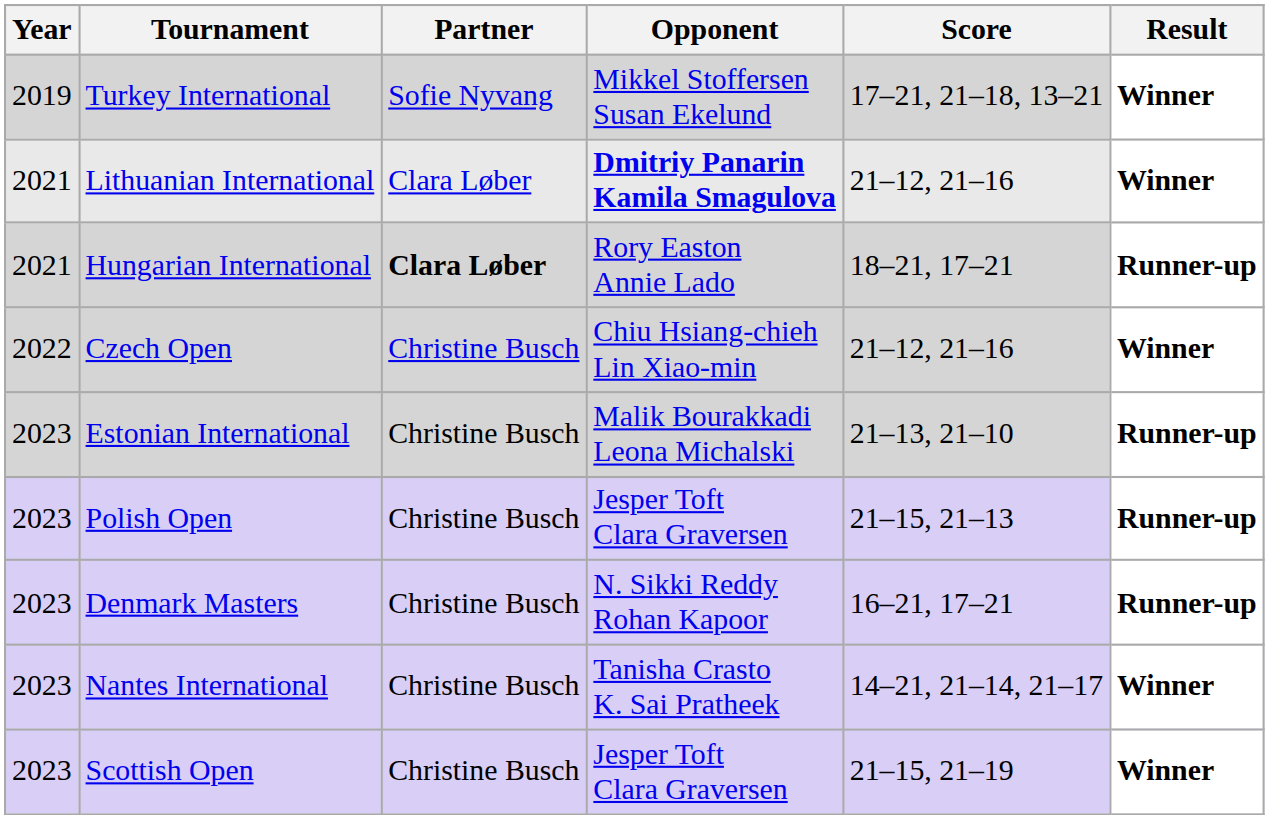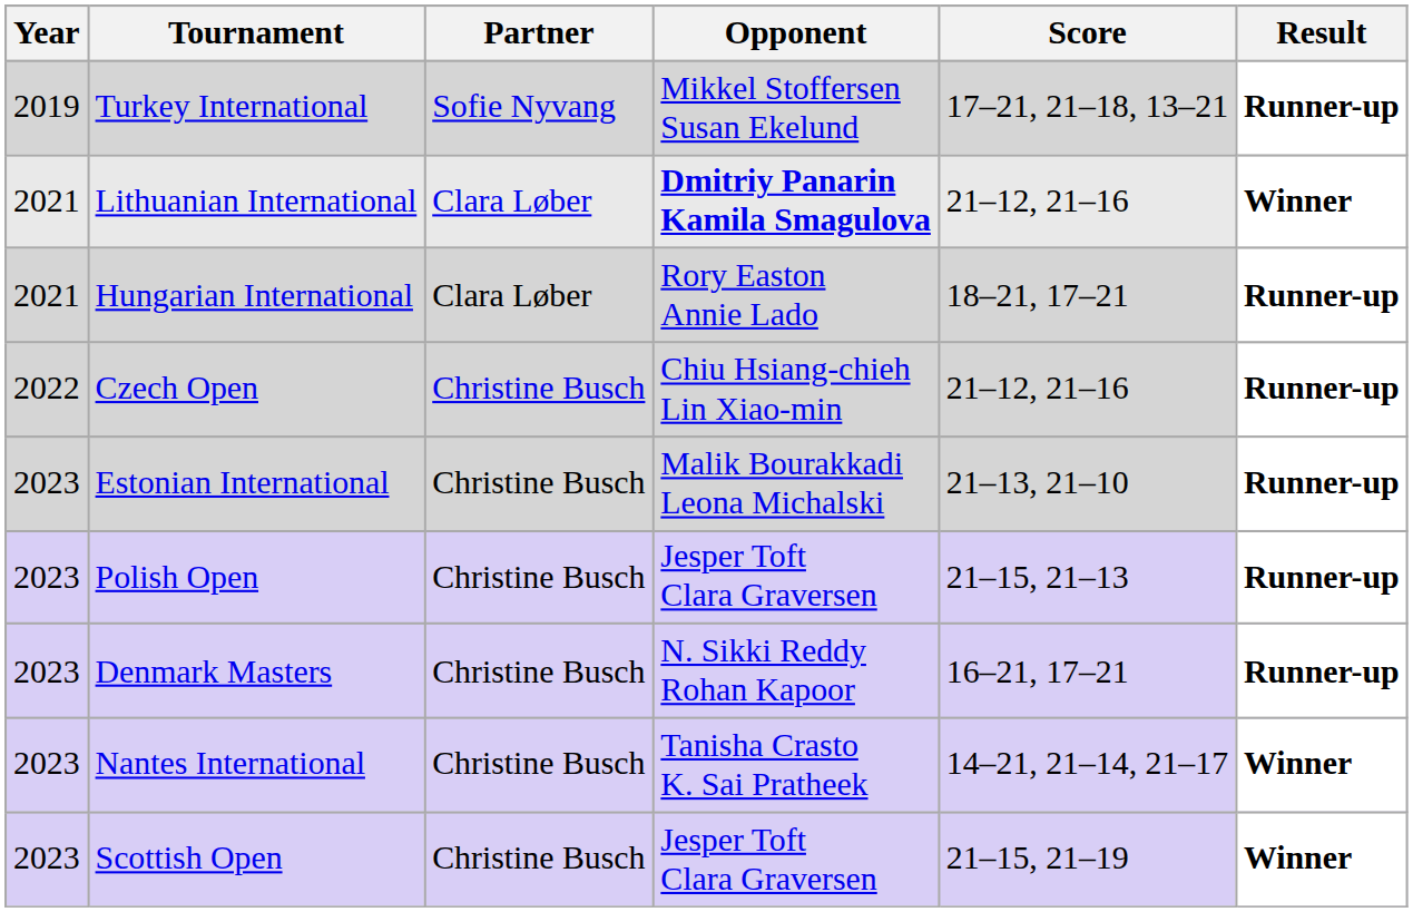 <table class="sortable wikitable" style="font-size: 90%;">
 <tr>
 <th>Year</th>
 <th>Tournament</th>
 <th>Partner</th>
 <th>Opponent</th>
 <th>Score</th>
 <th>Result</th>
 </tr>
 <tr style="background:#D5D5D5">
 <td align="center">2019</td>
 <td align="left"><a href='#'>Turkey International</a></td>
 <td align="left"> <a href='#'>Sofie Nyvang</a></td>
 <td align="left"> <a href='#'>Mikkel Stoffersen</a><br> <a href='#'>Susan Ekelund</a></td>
 <td align="left">17–21, 21–18, 13–21</td>
-<td style="text-align:left; background:white"> <strong>Winner</strong></td>
+<td style="text-align:left; background:white"> <strong>Runner-up</strong></td>
 </tr>
 <tr style="background:#E9E9E9">
 <td align="center">2021</td>
 <td align="left"><a href='#'>Lithuanian International</a></td>
 <td align="left"> <a href='#'>Clara Løber</a></td>
 <td align="left"><strong> <a href='#'>Dmitriy Panarin</a><br> <a href='#'>Kamila Smagulova</a></strong></td>
 <td align="left">21–12, 21–16</td>
 <td style="text-align:left; background:white"> <strong>Winner</strong></td>
 </tr>
 <tr style="background:#D5D5D5">
 <td align="center">2021</td>
 <td align="left"><a href='#'>Hungarian International</a></td>
-<td align="left"><strong> Clara Løber</strong></td>
+<td align="left"> Clara Løber</td>
 <td align="left"> <a href='#'>Rory Easton</a><br> <a href='#'>Annie Lado</a></td>
 <td align="left">18–21, 17–21</td>
 <td style="text-align:left; background:white"> <strong>Runner-up</strong></td>
 </tr>
 <tr style="background:#D5D5D5">
 <td align="center">2022</td>
 <td align="left"><a href='#'>Czech Open</a></td>
 <td align="left"> <a href='#'>Christine Busch</a></td>
 <td align="left"> <a href='#'>Chiu Hsiang-chieh</a><br> <a href='#'>Lin Xiao-min</a></td>
 <td align="left">21–12, 21–16</td>
-<td style="text-align:left; background:white"> <strong>Winner</strong></td>
+<td style="text-align:left; background:white"> <strong>Runner-up</strong></td>
 </tr>
 <tr style="background:#D5D5D5">
 <td align="center">2023</td>
 <td align="left"><a href='#'>Estonian International</a></td>
 <td align="left"> Christine Busch</td>
 <td align="left"> <a href='#'>Malik Bourakkadi</a><br> <a href='#'>Leona Michalski</a></td>
 <td align="left">21–13, 21–10</td>
 <td style="text-align:left; background:white"> <strong>Runner-up</strong></td>
 </tr>
 <tr style="background:#D8CEF6">
 <td align="center">2023</td>
 <td align="left"><a href='#'>Polish Open</a></td>
 <td align="left"> Christine Busch</td>
 <td align="left"> <a href='#'>Jesper Toft</a><br> <a href='#'>Clara Graversen</a></td>
 <td align="left">21–15, 21–13</td>
 <td style="text-align:left; background:white"> <strong>Runner-up</strong></td>
 </tr>
 <tr style="background:#D8CEF6">
 <td align="center">2023</td>
 <td align="left"><a href='#'>Denmark Masters</a></td>
 <td align="left"> Christine Busch</td>
 <td align="left"> <a href='#'>N. Sikki Reddy</a><br> <a href='#'>Rohan Kapoor</a></td>
 <td align="left">16–21, 17–21</td>
 <td style="text-align:left; background:white"> <strong>Runner-up</strong></td>
 </tr>
 <tr style="background:#D8CEF6">
 <td align="center">2023</td>
 <td align="left"><a href='#'>Nantes International</a></td>
 <td align="left"> Christine Busch</td>
 <td align="left"> <a href='#'>Tanisha Crasto</a><br> <a href='#'>K. Sai Pratheek</a></td>
 <td align="left">14–21, 21–14, 21–17</td>
 <td style="text-align:left; background:white"> <strong>Winner</strong></td>
 </tr>
 <tr style="background:#D8CEF6">
 <td align="center">2023</td>
 <td align="left"><a href='#'>Scottish Open</a></td>
 <td align="left"> Christine Busch</td>
 <td align="left"> <a href='#'>Jesper Toft</a><br> <a href='#'>Clara Graversen</a></td>
 <td align="left">21–15, 21–19</td>
 <td style="text-align:left; background:white"> <strong>Winner</strong></td>
 </tr>
 </table>
